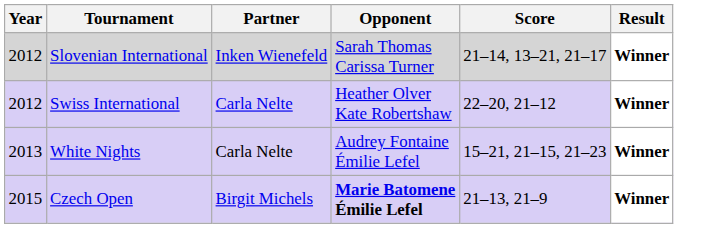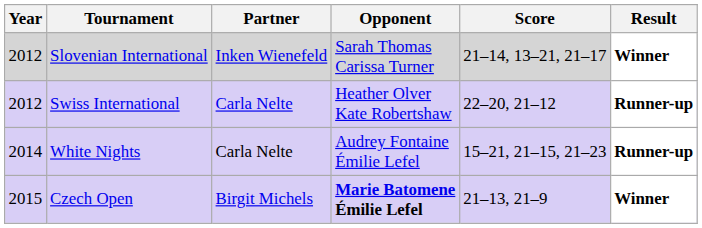 <table class="sortable wikitable" style="font-size: 90%;">
 <tr>
 <th>Year</th>
 <th>Tournament</th>
 <th>Partner</th>
 <th>Opponent</th>
 <th>Score</th>
 <th>Result</th>
 </tr>
 <tr style="background:#D5D5D5">
 <td align="center">2012</td>
 <td align="left"><a href='#'>Slovenian International</a></td>
 <td align="left"> <a href='#'>Inken Wienefeld</a></td>
 <td align="left"> <a href='#'>Sarah Thomas</a><br> <a href='#'>Carissa Turner</a></td>
 <td align="left">21–14, 13–21, 21–17</td>
 <td style="text-align:left; background:white"> <strong>Winner</strong></td>
 </tr>
 <tr style="background:#D8CEF6">
 <td align="center">2012</td>
 <td align="left"><a href='#'>Swiss International</a></td>
 <td align="left"> <a href='#'>Carla Nelte</a></td>
 <td align="left"> <a href='#'>Heather Olver</a><br> <a href='#'>Kate Robertshaw</a></td>
 <td align="left">22–20, 21–12</td>
-<td style="text-align:left; background:white"> <strong>Winner</strong></td>
+<td style="text-align:left; background:white"> <strong>Runner-up</strong></td>
 </tr>
 <tr style="background:#D8CEF6">
-<td align="center">2013</td>
+<td align="center">2014</td>
 <td align="left"><a href='#'>White Nights</a></td>
 <td align="left"> Carla Nelte</td>
 <td align="left"> <a href='#'>Audrey Fontaine</a><br> <a href='#'>Émilie Lefel</a></td>
 <td align="left">15–21, 21–15, 21–23</td>
-<td style="text-align:left; background:white"> <strong>Winner</strong></td>
+<td style="text-align:left; background:white"> <strong>Runner-up</strong></td>
 </tr>
 <tr style="background:#D8CEF6">
 <td align="center">2015</td>
 <td align="left"><a href='#'>Czech Open</a></td>
 <td align="left"> <a href='#'>Birgit Michels</a></td>
 <td align="left"><strong> <a href='#'>Marie Batomene</a><br> Émilie Lefel</strong></td>
 <td align="left">21–13, 21–9</td>
 <td style="text-align:left; background:white"> <strong>Winner</strong></td>
 </tr>
 </table>
